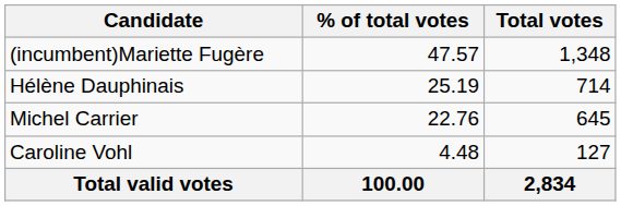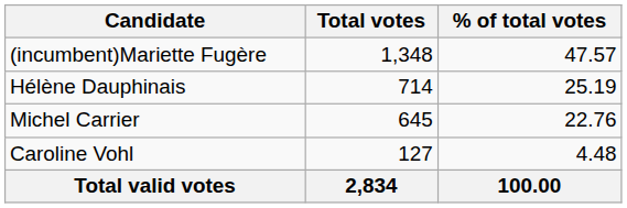 <table style="width:475px;" class="wikitable">
 <tr bgcolor="#EEEEEE">
 <th align="left">Candidate</th>
+<th align="right">Total votes</th>
 <th align="right">% of total votes</th>
-<th align="right">Total votes</th>
 </tr>
 <tr>
 <td align="left">(incumbent)Mariette Fugère</td>
+<td align="right">1,348</td>
 <td align="right">47.57</td>
-<td align="right">1,348</td>
 </tr>
 <tr>
 <td align="left">Hélène Dauphinais</td>
+<td align="right">714</td>
 <td align="right">25.19</td>
-<td align="right">714</td>
 </tr>
 <tr>
 <td align="left">Michel Carrier</td>
+<td align="right">645</td>
 <td align="right">22.76</td>
-<td align="right">645</td>
 </tr>
 <tr>
 <td align="left">Caroline Vohl</td>
+<td align="right">127</td>
 <td align="right">4.48</td>
-<td align="right">127</td>
 </tr>
 <tr bgcolor="#EEEEEE">
 <th align="left">Total valid votes</th>
+<th align="right">2,834</th>
 <th align="right">100.00</th>
-<th align="right">2,834</th>
 </tr>
 </table>
